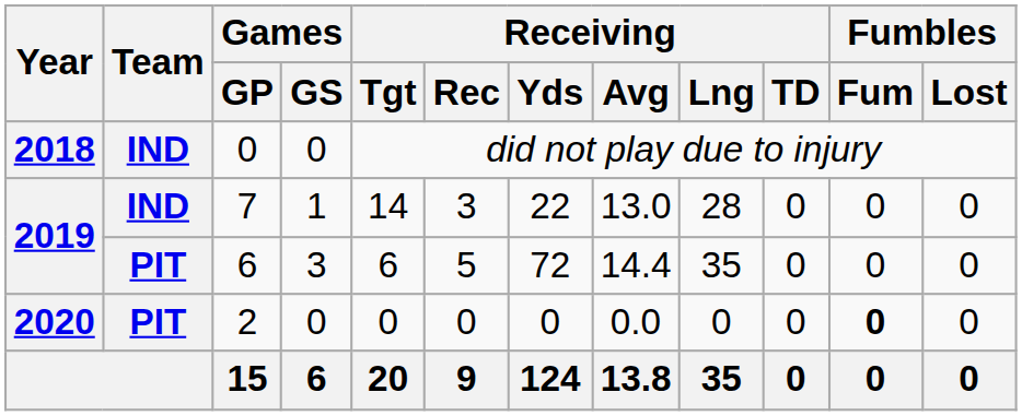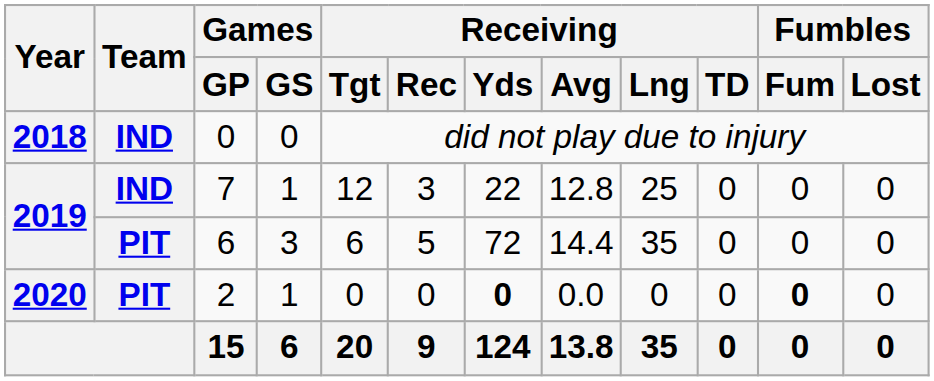 <table class="wikitable" style="text-align:center;">
 <tr>
 <th rowspan="2">Year</th>
 <th rowspan="2">Team</th>
 <th colspan="2">Games</th>
 <th colspan="6">Receiving</th>
 <th colspan="2">Fumbles</th>
 </tr>
 <tr>
 <th>GP</th>
 <th>GS</th>
 <th>Tgt</th>
 <th>Rec</th>
 <th>Yds</th>
 <th>Avg</th>
 <th>Lng</th>
 <th>TD</th>
 <th>Fum</th>
 <th>Lost</th>
 </tr>
 <tr>
 <th><a href='#'>2018</a></th>
 <th><a href='#'>IND</a></th>
 <td>0</td>
 <td>0</td>
 <td colspan="8"><em>did not play due to injury</em></td>
 </tr>
 <tr>
 <th rowspan="2"><a href='#'>2019</a></th>
 <th><a href='#'>IND</a></th>
 <td>7</td>
 <td>1</td>
-<td>14</td>
+<td>12</td>
 <td>3</td>
 <td>22</td>
-<td>13.0</td>
-<td>28</td>
+<td>12.8</td>
+<td>25</td>
 <td>0</td>
 <td>0</td>
 <td>0</td>
 </tr>
 <tr>
 <th><a href='#'>PIT</a></th>
 <td>6</td>
 <td>3</td>
 <td>6</td>
 <td>5</td>
 <td>72</td>
 <td>14.4</td>
 <td>35</td>
 <td>0</td>
 <td>0</td>
 <td>0</td>
 </tr>
 <tr>
 <th><a href='#'>2020</a></th>
 <th><a href='#'>PIT</a></th>
 <td>2</td>
+<td>1</td>
 <td>0</td>
 <td>0</td>
-<td>0</td>
-<td>0</td>
+<td><strong>0</strong></td>
 <td>0.0</td>
 <td>0</td>
 <td>0</td>
 <td><strong>0</strong></td>
 <td>0</td>
 </tr>
 <tr>
 <th colspan="2"></th>
 <th>15</th>
 <th>6</th>
 <th>20</th>
 <th>9</th>
 <th>124</th>
 <th>13.8</th>
 <th>35</th>
 <th>0</th>
 <th>0</th>
 <th>0</th>
 </tr>
 </table>
